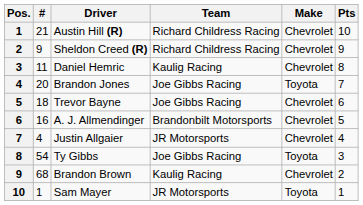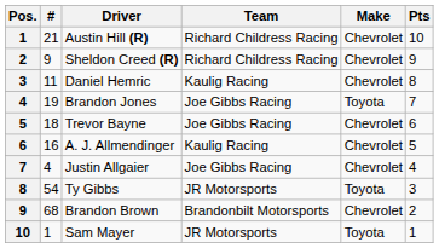 <table class="wikitable" style="font-size:95%">
 <tr>
 <th>Pos.</th>
 <th>#</th>
 <th>Driver</th>
 <th>Team</th>
 <th>Make</th>
 <th>Pts</th>
 </tr>
 <tr>
 <th>1</th>
 <td>21</td>
 <td>Austin Hill <strong>(R)</strong></td>
 <td>Richard Childress Racing</td>
 <td>Chevrolet</td>
 <td>10</td>
 </tr>
 <tr>
 <th>2</th>
 <td>9</td>
 <td>Sheldon Creed <strong>(R)</strong></td>
 <td>Richard Childress Racing</td>
 <td>Chevrolet</td>
 <td>9</td>
 </tr>
 <tr>
 <th>3</th>
 <td>11</td>
 <td>Daniel Hemric</td>
 <td>Kaulig Racing</td>
 <td>Chevrolet</td>
 <td>8</td>
 </tr>
 <tr>
 <th>4</th>
-<td>20</td>
+<td>19</td>
 <td>Brandon Jones</td>
 <td>Joe Gibbs Racing</td>
 <td>Toyota</td>
 <td>7</td>
 </tr>
 <tr>
 <th>5</th>
 <td>18</td>
 <td>Trevor Bayne</td>
 <td>Joe Gibbs Racing</td>
 <td>Chevrolet</td>
 <td>6</td>
 </tr>
 <tr>
 <th>6</th>
 <td>16</td>
 <td>A. J. Allmendinger</td>
-<td>Brandonbilt Motorsports</td>
+<td>Kaulig Racing</td>
 <td>Chevrolet</td>
 <td>5</td>
 </tr>
 <tr>
 <th>7</th>
 <td>4</td>
 <td>Justin Allgaier</td>
-<td>JR Motorsports</td>
+<td>Joe Gibbs Racing</td>
 <td>Chevrolet</td>
 <td>4</td>
 </tr>
 <tr>
 <th>8</th>
 <td>54</td>
 <td>Ty Gibbs</td>
-<td>Joe Gibbs Racing</td>
+<td>JR Motorsports</td>
 <td>Toyota</td>
 <td>3</td>
 </tr>
 <tr>
 <th>9</th>
 <td>68</td>
 <td>Brandon Brown</td>
-<td>Kaulig Racing</td>
+<td>Brandonbilt Motorsports</td>
 <td>Chevrolet</td>
 <td>2</td>
 </tr>
 <tr>
 <th>10</th>
 <td>1</td>
 <td>Sam Mayer</td>
 <td>JR Motorsports</td>
 <td>Toyota</td>
 <td>1</td>
 </tr>
 </table>
